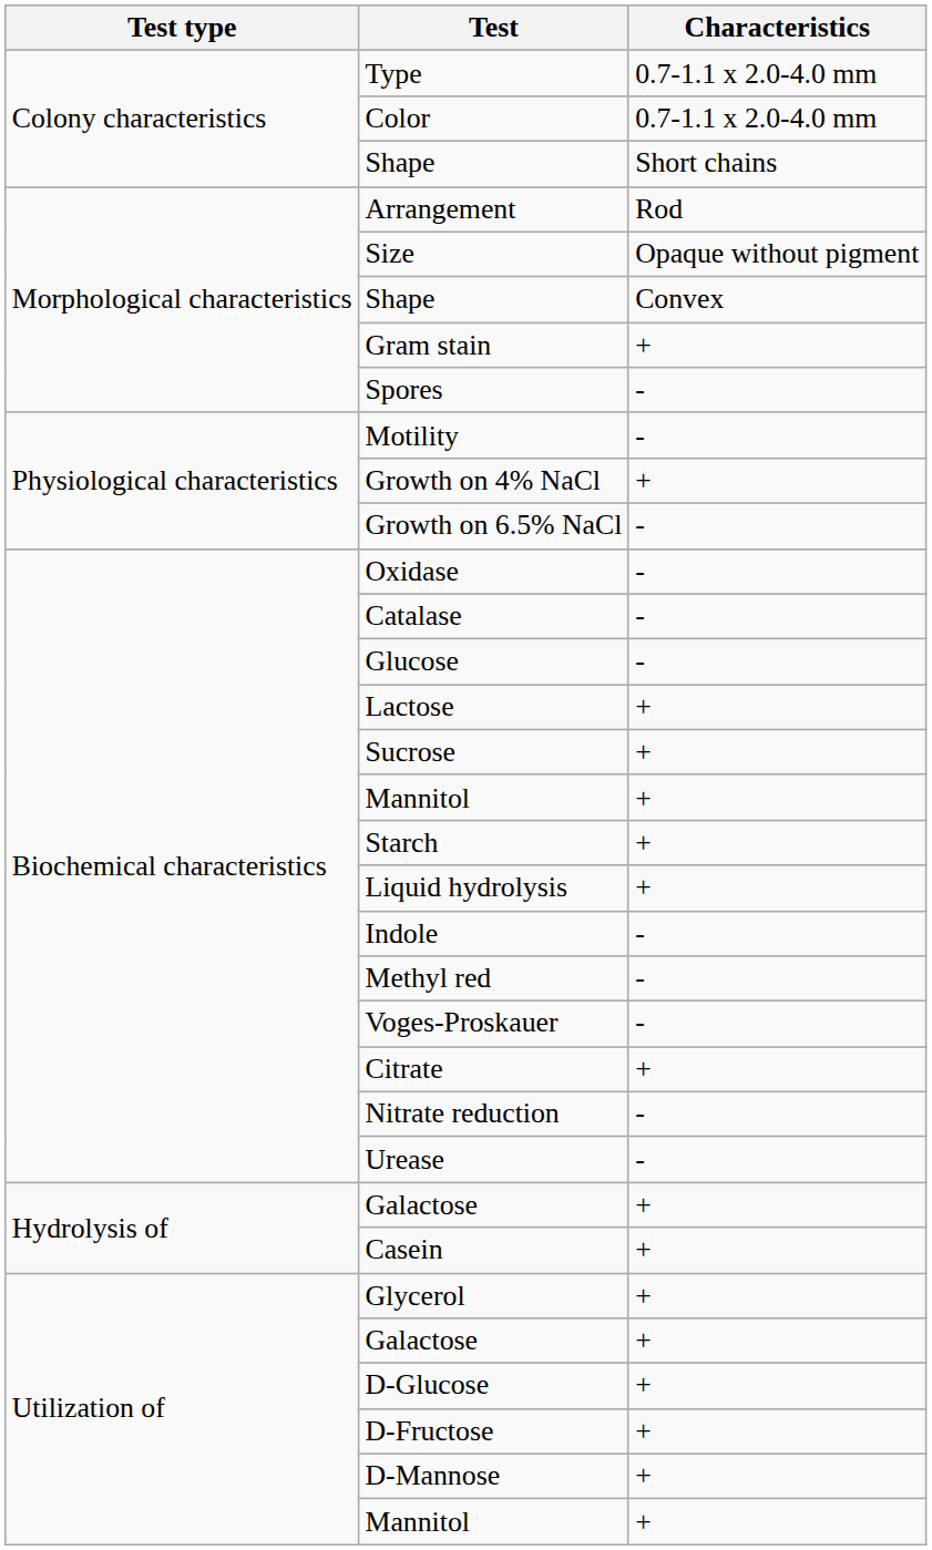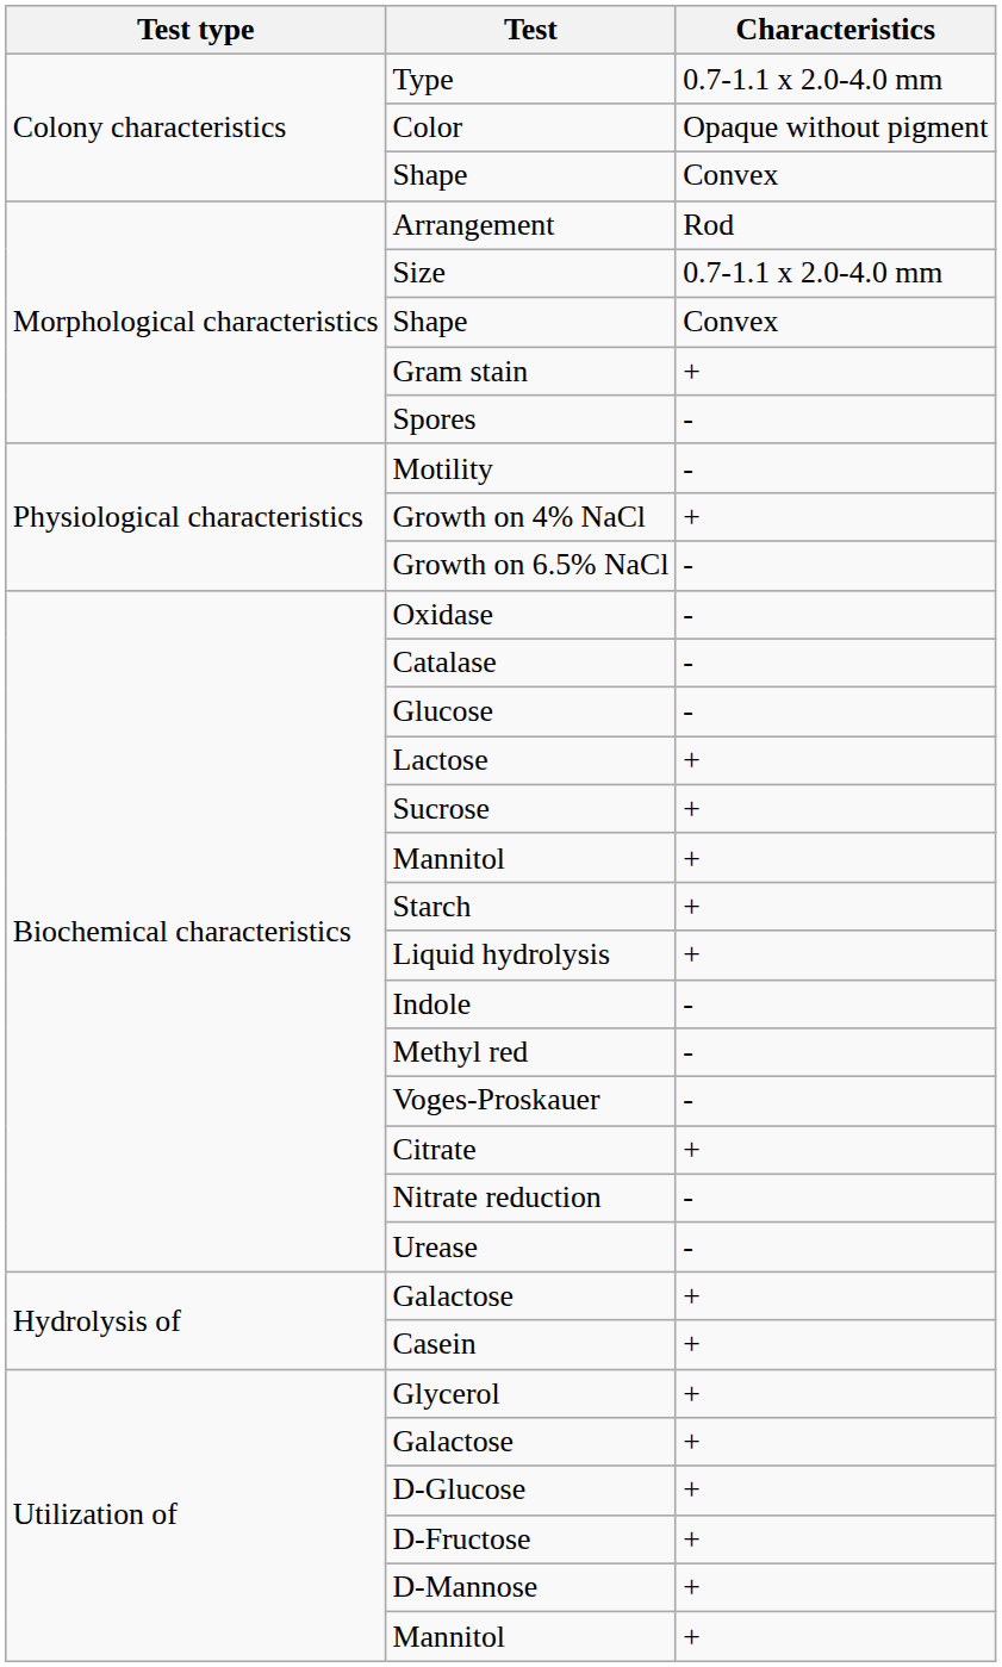 <table class="wikitable">
 <tr>
 <th>Test type</th>
 <th>Test</th>
 <th>Characteristics</th>
 </tr>
 <tr>
 <td rowspan="3">Colony characteristics</td>
 <td>Type</td>
 <td>0.7-1.1 x 2.0-4.0 mm</td>
 </tr>
 <tr>
 <td>Color</td>
-<td>0.7-1.1 x 2.0-4.0 mm</td>
+<td>Opaque without pigment</td>
 </tr>
 <tr>
 <td>Shape</td>
-<td>Short chains</td>
+<td>Convex</td>
 </tr>
 <tr>
 <td rowspan="5">Morphological characteristics</td>
 <td>Arrangement</td>
 <td>Rod</td>
 </tr>
 <tr>
 <td>Size</td>
-<td>Opaque without pigment</td>
+<td>0.7-1.1 x 2.0-4.0 mm</td>
 </tr>
 <tr>
 <td>Shape</td>
 <td>Convex</td>
 </tr>
 <tr>
 <td>Gram stain</td>
 <td>+</td>
 </tr>
 <tr>
 <td>Spores</td>
 <td>-</td>
 </tr>
 <tr>
 <td rowspan="3">Physiological characteristics</td>
 <td>Motility</td>
 <td>-</td>
 </tr>
 <tr>
 <td>Growth on 4% NaCl</td>
 <td>+</td>
 </tr>
 <tr>
 <td>Growth on 6.5% NaCl</td>
 <td>-</td>
 </tr>
 <tr>
 <td rowspan="14">Biochemical characteristics</td>
 <td>Oxidase</td>
 <td>-</td>
 </tr>
 <tr>
 <td>Catalase</td>
 <td>-</td>
 </tr>
 <tr>
 <td>Glucose</td>
 <td>-</td>
 </tr>
 <tr>
 <td>Lactose</td>
 <td>+</td>
 </tr>
 <tr>
 <td>Sucrose</td>
 <td>+</td>
 </tr>
 <tr>
 <td>Mannitol</td>
 <td>+</td>
 </tr>
 <tr>
 <td>Starch</td>
 <td>+</td>
 </tr>
 <tr>
 <td>Liquid hydrolysis</td>
 <td>+</td>
 </tr>
 <tr>
 <td>Indole</td>
 <td>-</td>
 </tr>
 <tr>
 <td>Methyl red</td>
 <td>-</td>
 </tr>
 <tr>
 <td>Voges-Proskauer</td>
 <td>-</td>
 </tr>
 <tr>
 <td>Citrate</td>
 <td>+</td>
 </tr>
 <tr>
 <td>Nitrate reduction</td>
 <td>-</td>
 </tr>
 <tr>
 <td>Urease</td>
 <td>-</td>
 </tr>
 <tr>
 <td rowspan="2">Hydrolysis of</td>
 <td>Galactose</td>
 <td>+</td>
 </tr>
 <tr>
 <td>Casein</td>
 <td>+</td>
 </tr>
 <tr>
 <td rowspan="6">Utilization of</td>
 <td>Glycerol</td>
 <td>+</td>
 </tr>
 <tr>
 <td>Galactose</td>
 <td>+</td>
 </tr>
 <tr>
 <td>D-Glucose</td>
 <td>+</td>
 </tr>
 <tr>
 <td>D-Fructose</td>
 <td>+</td>
 </tr>
 <tr>
 <td>D-Mannose</td>
 <td>+</td>
 </tr>
 <tr>
 <td>Mannitol</td>
 <td>+</td>
 </tr>
 </table>
